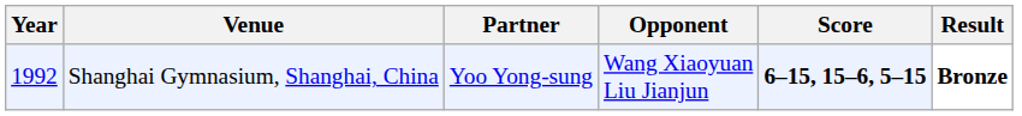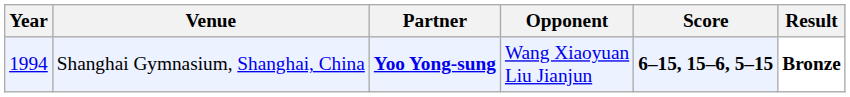 <table class="sortable wikitable" style="font-size: 90%;">
 <tr>
 <th>Year</th>
 <th>Venue</th>
 <th>Partner</th>
 <th>Opponent</th>
 <th>Score</th>
 <th>Result</th>
 </tr>
 <tr style="background:#ECF2FF">
-<td align="center"><a href='#'>1992</a></td>
+<td align="center"><a href='#'>1994</a></td>
 <td align="left">Shanghai Gymnasium, <a href='#'>Shanghai, China</a></td>
-<td align="left"> <a href='#'>Yoo Yong-sung</a></td>
+<td align="left"><strong> <a href='#'>Yoo Yong-sung</a></strong></td>
 <td align="left"> <a href='#'>Wang Xiaoyuan</a> <br>  <a href='#'>Liu Jianjun</a></td>
 <td align="left"><strong>6–15, 15–6, 5–15</strong></td>
 <td style="text-align:left; background:white"> <strong>Bronze</strong></td>
 </tr>
 </table>
